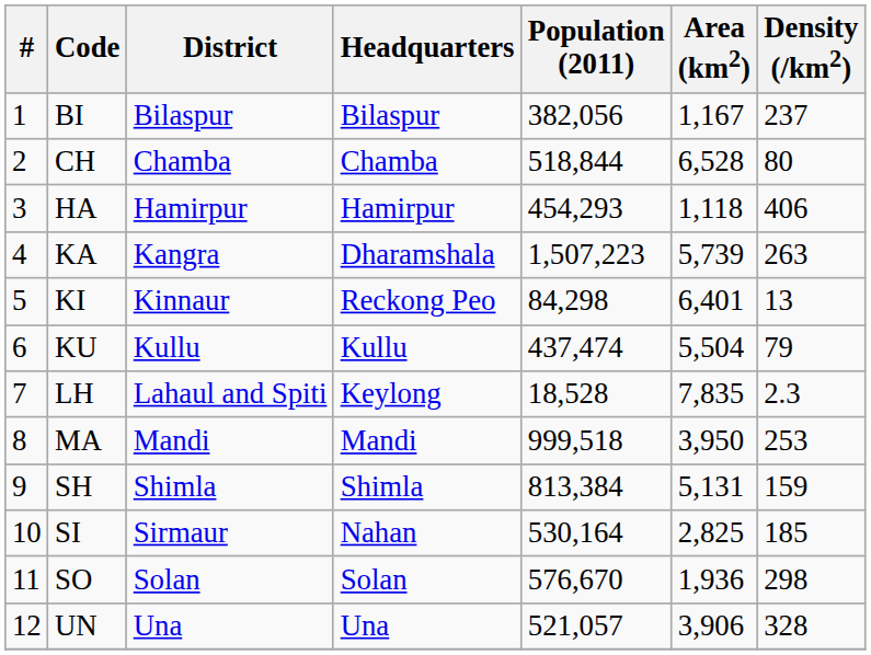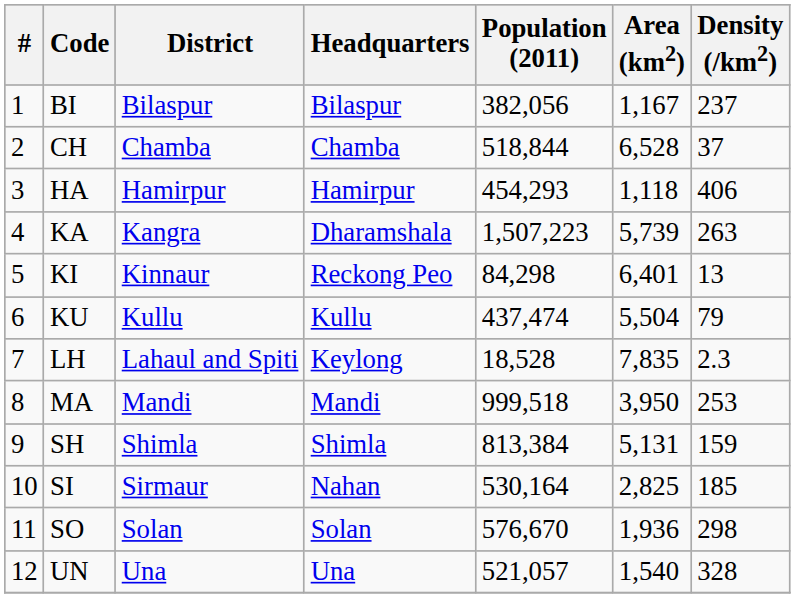 <table class="wikitable sortable">
 <tr>
 <th>#</th>
 <th>Code</th>
 <th>District</th>
 <th>Headquarters</th>
 <th>Population <br>(2011)</th>
 <th>Area <br>(km<sup>2</sup>)</th>
 <th>Density <br>(/km<sup>2</sup>)</th>
 </tr>
 <tr>
 <td>1</td>
 <td>BI</td>
 <td><a href='#'>Bilaspur</a></td>
 <td><a href='#'>Bilaspur</a></td>
 <td> 382,056</td>
 <td> 1,167</td>
 <td> 237</td>
 </tr>
 <tr>
 <td>2</td>
 <td>CH</td>
 <td><a href='#'>Chamba</a></td>
 <td><a href='#'>Chamba</a></td>
 <td> 518,844</td>
 <td> 6,528</td>
-<td> 80</td>
+<td> 37</td>
 </tr>
 <tr>
 <td>3</td>
 <td>HA</td>
 <td><a href='#'>Hamirpur</a></td>
 <td><a href='#'>Hamirpur</a></td>
 <td> 454,293</td>
 <td> 1,118</td>
 <td> 406</td>
 </tr>
 <tr>
 <td>4</td>
 <td>KA</td>
 <td><a href='#'>Kangra</a></td>
 <td><a href='#'>Dharamshala</a></td>
 <td> 1,507,223</td>
 <td> 5,739</td>
 <td> 263</td>
 </tr>
 <tr>
 <td>5</td>
 <td>KI</td>
 <td><a href='#'>Kinnaur</a></td>
 <td><a href='#'>Reckong Peo</a></td>
 <td> 84,298</td>
 <td> 6,401</td>
 <td> 13</td>
 </tr>
 <tr>
 <td>6</td>
 <td>KU</td>
 <td><a href='#'>Kullu</a></td>
 <td><a href='#'>Kullu</a></td>
 <td> 437,474</td>
 <td> 5,504</td>
 <td> 79</td>
 </tr>
 <tr>
 <td>7</td>
 <td>LH</td>
 <td><a href='#'>Lahaul and Spiti</a></td>
 <td><a href='#'>Keylong</a></td>
 <td> 18,528</td>
 <td> 7,835</td>
 <td> 2.3</td>
 </tr>
 <tr>
 <td>8</td>
 <td>MA</td>
 <td><a href='#'>Mandi</a></td>
 <td><a href='#'>Mandi</a></td>
 <td> 999,518</td>
 <td> 3,950</td>
 <td> 253</td>
 </tr>
 <tr>
 <td>9</td>
 <td>SH</td>
 <td><a href='#'>Shimla</a></td>
 <td><a href='#'>Shimla</a></td>
 <td> 813,384</td>
 <td> 5,131</td>
 <td> 159</td>
 </tr>
 <tr>
 <td>10</td>
 <td>SI</td>
 <td><a href='#'>Sirmaur</a></td>
 <td><a href='#'>Nahan</a></td>
 <td> 530,164</td>
 <td> 2,825</td>
 <td> 185</td>
 </tr>
 <tr>
 <td>11</td>
 <td>SO</td>
 <td><a href='#'>Solan</a></td>
 <td><a href='#'>Solan</a></td>
 <td> 576,670</td>
 <td> 1,936</td>
 <td> 298</td>
 </tr>
 <tr>
 <td>12</td>
 <td>UN</td>
 <td><a href='#'>Una</a></td>
 <td><a href='#'>Una</a></td>
 <td> 521,057</td>
-<td> 3,906</td>
+<td> 1,540</td>
 <td> 328</td>
 </tr>
 <tr>
 </tr>
 </table>
